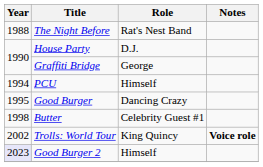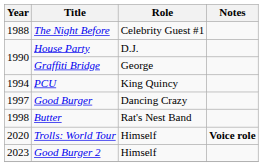 <table class="wikitable sortable">
 <tr>
 <th>Year</th>
 <th>Title</th>
 <th>Role</th>
 <th>Notes</th>
 </tr>
 <tr>
 <td>1988</td>
 <td><em><a href='#'>The Night Before</a></em></td>
-<td>Rat's Nest Band</td>
+<td>Celebrity Guest #1</td>
 <td></td>
 </tr>
 <tr>
 <td rowspan="2">1990</td>
 <td><em><a href='#'>House Party</a></em></td>
 <td>D.J.</td>
 <td></td>
 </tr>
 <tr>
 <td><em><a href='#'>Graffiti Bridge</a></em></td>
 <td>George</td>
 <td></td>
 </tr>
 <tr>
 <td>1994</td>
 <td><em><a href='#'>PCU</a></em></td>
-<td>Himself</td>
+<td>King Quincy</td>
 <td></td>
 </tr>
 <tr>
-<td>1995</td>
+<td>1997</td>
 <td><em><a href='#'>Good Burger</a></em></td>
 <td>Dancing Crazy</td>
 <td></td>
 </tr>
 <tr>
 <td>1998</td>
 <td><em><a href='#'>Butter</a></em></td>
-<td>Celebrity Guest #1</td>
+<td>Rat's Nest Band</td>
 <td></td>
 </tr>
 <tr>
-<td>2002</td>
+<td>2020</td>
 <td><em><a href='#'>Trolls: World Tour</a></em></td>
-<td>King Quincy</td>
+<td>Himself</td>
 <td><strong>Voice role</strong></td>
 </tr>
 <tr>
-<td style="background: lavender;">2023</td>
+<td>2023</td>
 <td><em><a href='#'>Good Burger 2</a></em></td>
 <td>Himself</td>
 <td></td>
 </tr>
 <tr>
 </tr>
 </table>
